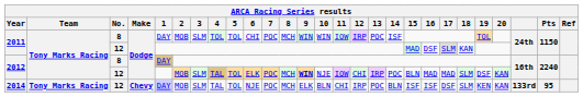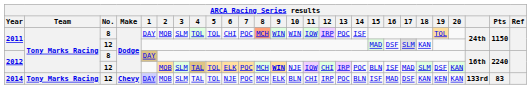 <table class="wikitable" style="text-align:center; font-size:75%">
 <tr>
 <th colspan=48><a href='#'>ARCA Racing Series</a> results</th>
 </tr>
 <tr>
 <th>Year</th>
 <th>Team</th>
 <th>No.</th>
 <th>Make</th>
 <th>1</th>
 <th>2</th>
 <th>3</th>
 <th>4</th>
 <th>5</th>
 <th>6</th>
 <th>7</th>
 <th>8</th>
 <th>9</th>
 <th>10</th>
 <th>11</th>
 <th>12</th>
 <th>13</th>
 <th>14</th>
 <th>15</th>
 <th>16</th>
 <th>17</th>
 <th>18</th>
 <th>19</th>
 <th>20</th>
 <th></th>
 <th>Pts</th>
 <th>Ref</th>
 </tr>
 <tr>
 <th rowspan=2><a href='#'>2011</a></th>
 <th rowspan=4><a href='#'>Tony Marks Racing</a></th>
 <th>8</th>
 <th rowspan=4><a href='#'>Dodge</a></th>
 <td><a href='#'>DAY</a></td>
 <td><a href='#'>MOB</a></td>
 <td><a href='#'>SLM</a></td>
 <td style="background:#DFFFDF;"><a href='#'>TOL</a><br></td>
 <td><a href='#'>TOL</a></td>
 <td><a href='#'>CHI</a></td>
 <td><a href='#'>POC</a></td>
-<td><a href='#'>MCH</a></td>
+<td style="background: lightsalmon;"><a href='#'>MCH</a></td>
 <td style="background:#DFFFDF;"><a href='#'>WIN</a><br></td>
 <td><a href='#'>WIN</a></td>
 <td style="background:#DFFFDF;"><a href='#'>IOW</a><br></td>
 <td style="background:#EFCFFF;"><a href='#'>IRP</a><br></td>
 <td><a href='#'>POC</a></td>
 <td><a href='#'>ISF</a></td>
 <td colspan=4></td>
 <td style="background:#FFDF9F;"><a href='#'>TOL</a><br></td>
 <td></td>
 <th rowspan=2>24th</th>
 <th rowspan=2>1150</th>
 <th rowspan=2></th>
 </tr>
 <tr>
 <th>12</th>
 <td colspan=14></td>
 <td style="background:#DFFFDF;"><a href='#'>MAD</a><br></td>
 <td><a href='#'>DSF</a></td>
 <td style="background:#DFDFDF;"><a href='#'>SLM</a><br></td>
 <td><a href='#'>KAN</a></td>
 <td colspan=2></td>
 </tr>
 <tr>
 <th rowspan=2><a href='#'>2012</a></th>
 <th>8</th>
 <td style="background:#DFC484;"><a href='#'>DAY</a><br></td>
 <td colspan=19></td>
 <th rowspan=2>16th</th>
 <th rowspan=2>2240</th>
 <th rowspan=2></th>
 </tr>
 <tr>
 <th>12</th>
 <td></td>
 <td style="background:#FFDF9F;"><a href='#'>MOB</a><br></td>
 <td style="background:#DFFFDF;"><a href='#'>SLM</a><br></td>
 <td style="background:#DFC484;"><a href='#'>TAL</a><br></td>
 <td style="background:#FFDF9F;"><a href='#'>TOL</a><br></td>
 <td style="background:#FFDF9F;"><a href='#'>ELK</a><br></td>
 <td style="background:#FFDF9F;"><a href='#'>POC</a><br></td>
 <td style="background:#DFFFDF;"><a href='#'>MCH</a><br></td>
 <td style="background:#FFDF9F;"><strong><a href='#'>WIN</a><br></strong></td>
 <td><a href='#'>NJE</a></td>
 <td style="background:#EFCFFF;"><a href='#'>IOW</a><br></td>
 <td style="background:#DFFFDF;"><a href='#'>CHI</a><br></td>
 <td style="background:#EFCFFF;"><a href='#'>IRP</a><br></td>
 <td><a href='#'>POC</a></td>
 <td><a href='#'>BLN</a></td>
-<td><a href='#'>MAD</a></td>
+<td><a href='#'>ISF</a></td>
 <td><a href='#'>MAD</a></td>
 <td style="background:#DFFFDF;"><a href='#'>SLM</a><br></td>
 <td><a href='#'>DSF</a></td>
 <td style="background:#DFFFDF;"><a href='#'>KAN</a><br></td>
 </tr>
 <tr>
 <th><a href='#'>2014</a></th>
 <th><a href='#'>Tony Marks Racing</a></th>
 <th>12</th>
 <th><a href='#'>Chevy</a></th>
 <td style="background:#CFCFFF;"><a href='#'>DAY</a><br></td>
 <td><a href='#'>MOB</a></td>
 <td><a href='#'>SLM</a></td>
 <td><a href='#'>TAL</a></td>
 <td><a href='#'>TOL</a></td>
 <td><a href='#'>NJE</a></td>
 <td><a href='#'>POC</a></td>
 <td><a href='#'>MCH</a></td>
 <td><a href='#'>ELK</a></td>
 <td><a href='#'>BLN</a></td>
 <td><a href='#'>CHI</a></td>
 <td><a href='#'>IRP</a></td>
 <td><a href='#'>POC</a></td>
 <td><a href='#'>BLN</a></td>
 <td><a href='#'>ISF</a></td>
-<td><a href='#'>ISF</a></td>
+<td><a href='#'>MAD</a></td>
 <td><a href='#'>DSF</a></td>
-<td><a href='#'>SLM</a></td>
+<td><a href='#'>KAN</a></td>
 <td><a href='#'>KEN</a></td>
 <td><a href='#'>KAN</a></td>
 <th>133rd</th>
-<th>95</th>
+<th>83</th>
 <th></th>
 </tr>
 </table>
